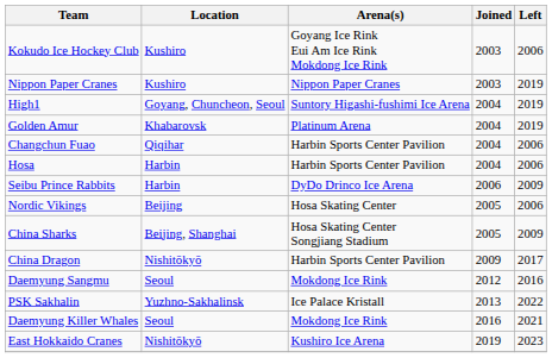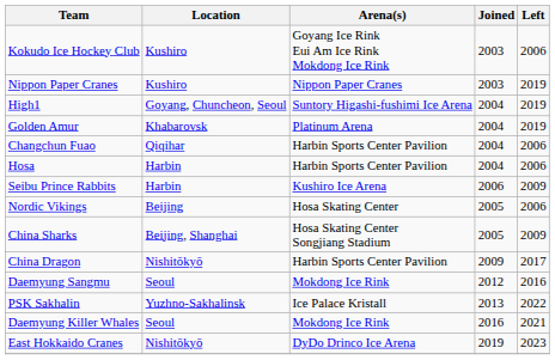 <table class="wikitable" style; text-align:left">
 <tr>
 <th>Team</th>
 <th>Location</th>
 <th>Arena(s)</th>
 <th>Joined</th>
 <th>Left</th>
 </tr>
 <tr>
 <td><a href='#'>Kokudo Ice Hockey Club</a></td>
 <td> <a href='#'>Kushiro</a></td>
 <td>Goyang Ice Rink<br>Eui Am Ice Rink<br><a href='#'>Mokdong Ice Rink</a></td>
 <td>2003</td>
 <td>2006</td>
 </tr>
 <tr>
 <td><a href='#'>Nippon Paper Cranes</a></td>
 <td> <a href='#'>Kushiro</a></td>
 <td><a href='#'>Nippon Paper Cranes</a></td>
 <td>2003</td>
 <td>2019</td>
 </tr>
 <tr>
 <td><a href='#'>High1</a></td>
 <td> <a href='#'>Goyang</a>, <a href='#'>Chuncheon</a>, <a href='#'>Seoul</a></td>
 <td><a href='#'>Suntory Higashi-fushimi Ice Arena</a></td>
 <td>2004</td>
 <td>2019</td>
 </tr>
 <tr>
 <td><a href='#'>Golden Amur</a></td>
 <td> <a href='#'>Khabarovsk</a></td>
 <td><a href='#'>Platinum Arena</a></td>
 <td>2004</td>
 <td>2019</td>
 </tr>
 <tr>
 <td><a href='#'>Changchun Fuao</a></td>
 <td> <a href='#'>Qiqihar</a></td>
 <td>Harbin Sports Center Pavilion</td>
 <td>2004</td>
 <td>2006</td>
 </tr>
 <tr>
 <td><a href='#'>Hosa</a></td>
 <td> <a href='#'>Harbin</a></td>
 <td>Harbin Sports Center Pavilion</td>
 <td>2004</td>
 <td>2006</td>
 </tr>
 <tr>
 <td><a href='#'>Seibu Prince Rabbits</a></td>
 <td> <a href='#'>Harbin</a></td>
-<td><a href='#'>DyDo Drinco Ice Arena</a></td>
+<td><a href='#'>Kushiro Ice Arena</a></td>
 <td>2006</td>
 <td>2009</td>
 </tr>
 <tr>
 <td><a href='#'>Nordic Vikings</a></td>
 <td> <a href='#'>Beijing</a></td>
 <td>Hosa Skating Center</td>
 <td>2005</td>
 <td>2006</td>
 </tr>
 <tr>
 <td><a href='#'>China Sharks</a></td>
 <td> <a href='#'>Beijing</a>, <a href='#'>Shanghai</a></td>
 <td>Hosa Skating Center<br>Songjiang Stadium</td>
 <td>2005</td>
 <td>2009</td>
 </tr>
 <tr>
 <td><a href='#'>China Dragon</a></td>
 <td> <a href='#'>Nishitōkyō</a></td>
 <td>Harbin Sports Center Pavilion</td>
 <td>2009</td>
 <td>2017</td>
 </tr>
 <tr>
 <td><a href='#'>Daemyung Sangmu</a></td>
 <td> <a href='#'>Seoul</a></td>
 <td><a href='#'>Mokdong Ice Rink</a></td>
 <td>2012</td>
 <td>2016</td>
 </tr>
 <tr>
 <td><a href='#'>PSK Sakhalin</a></td>
 <td> <a href='#'>Yuzhno-Sakhalinsk</a></td>
 <td>Ice Palace Kristall</td>
 <td>2013</td>
 <td>2022</td>
 </tr>
 <tr>
 <td><a href='#'>Daemyung Killer Whales</a></td>
 <td> <a href='#'>Seoul</a></td>
 <td><a href='#'>Mokdong Ice Rink</a></td>
 <td>2016</td>
 <td>2021</td>
 </tr>
 <tr>
 <td><a href='#'>East Hokkaido Cranes</a></td>
 <td> <a href='#'>Nishitōkyō</a></td>
-<td><a href='#'>Kushiro Ice Arena</a></td>
+<td><a href='#'>DyDo Drinco Ice Arena</a></td>
 <td>2019</td>
 <td>2023</td>
 </tr>
 <tr>
 </tr>
 </table>
